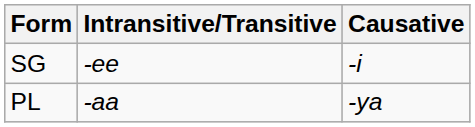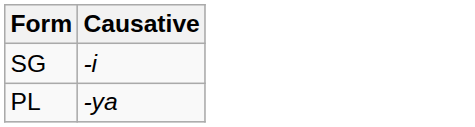 <table class="wikitable">
 <tr>
 <th>Form</th>
-<th>Intransitive/Transitive</th>
 <th>Causative</th>
 </tr>
 <tr>
 <td>SG</td>
-<td><em>-ee</em></td>
 <td><em>-i</em></td>
 </tr>
 <tr>
 <td>PL</td>
-<td><em>-aa</em></td>
 <td><em>-ya</em></td>
 </tr>
 </table>
